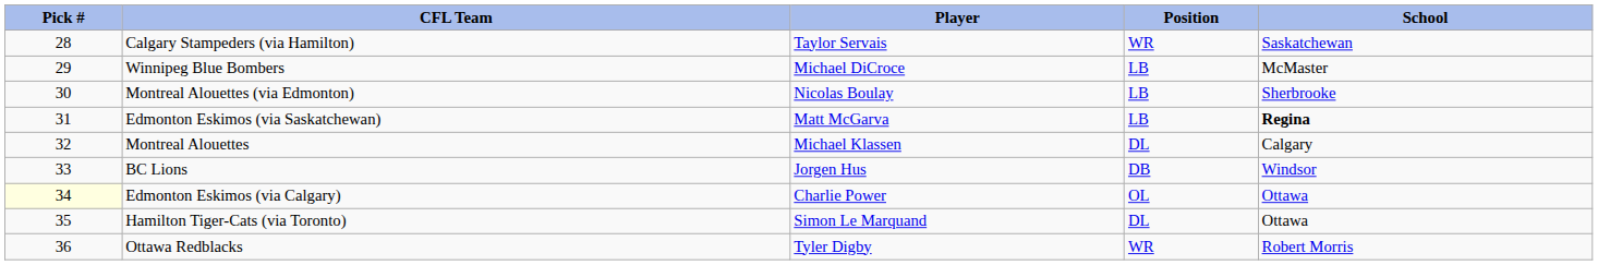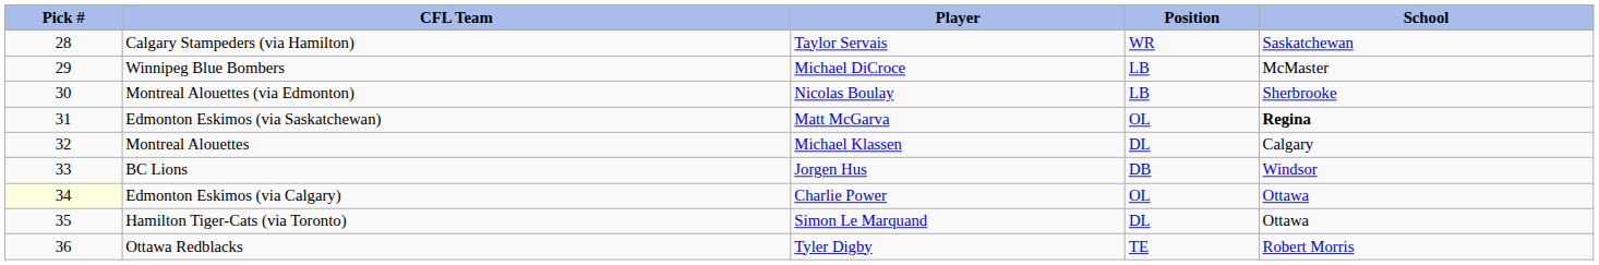 <table class="wikitable" style="width: 100%">
 <tr>
 <th style="background:#A8BDEC;" width=7%>Pick #</th>
 <th width=40% style="background:#A8BDEC;">CFL Team</th>
 <th width=20% style="background:#A8BDEC;">Player</th>
 <th width=8% style="background:#A8BDEC;">Position</th>
 <th width=20% style="background:#A8BDEC;">School</th>
 </tr>
 <tr>
 <td align=center>28</td>
 <td>Calgary Stampeders (via Hamilton)</td>
 <td><a href='#'>Taylor Servais</a></td>
 <td><a href='#'>WR</a></td>
 <td><a href='#'>Saskatchewan</a></td>
 </tr>
 <tr>
 <td align=center>29</td>
 <td>Winnipeg Blue Bombers</td>
 <td><a href='#'>Michael DiCroce</a></td>
 <td><a href='#'>LB</a></td>
 <td>McMaster</td>
 </tr>
 <tr>
 <td align=center>30</td>
 <td>Montreal Alouettes (via Edmonton)</td>
 <td><a href='#'>Nicolas Boulay</a></td>
 <td><a href='#'>LB</a></td>
 <td><a href='#'>Sherbrooke</a></td>
 </tr>
 <tr>
 <td align=center>31</td>
 <td>Edmonton Eskimos (via Saskatchewan)</td>
 <td><a href='#'>Matt McGarva</a></td>
-<td><a href='#'>LB</a></td>
+<td><a href='#'>OL</a></td>
 <td><strong>Regina</strong></td>
 </tr>
 <tr>
 <td align=center>32</td>
 <td>Montreal Alouettes</td>
 <td><a href='#'>Michael Klassen</a></td>
 <td><a href='#'>DL</a></td>
 <td>Calgary</td>
 </tr>
 <tr>
 <td align=center>33</td>
 <td>BC Lions</td>
 <td><a href='#'>Jorgen Hus</a></td>
 <td><a href='#'>DB</a></td>
 <td><a href='#'>Windsor</a></td>
 </tr>
 <tr>
 <td align=center style="background: lightyellow;">34</td>
 <td>Edmonton Eskimos (via Calgary)</td>
 <td><a href='#'>Charlie Power</a></td>
 <td><a href='#'>OL</a></td>
 <td><a href='#'>Ottawa</a></td>
 </tr>
 <tr>
 <td align=center>35</td>
 <td>Hamilton Tiger-Cats (via Toronto)</td>
 <td><a href='#'>Simon Le Marquand</a></td>
 <td><a href='#'>DL</a></td>
 <td>Ottawa</td>
 </tr>
 <tr>
 <td align=center>36</td>
 <td>Ottawa Redblacks</td>
 <td><a href='#'>Tyler Digby</a></td>
-<td><a href='#'>WR</a></td>
+<td><a href='#'>TE</a></td>
 <td><a href='#'>Robert Morris</a></td>
 </tr>
 </table>
